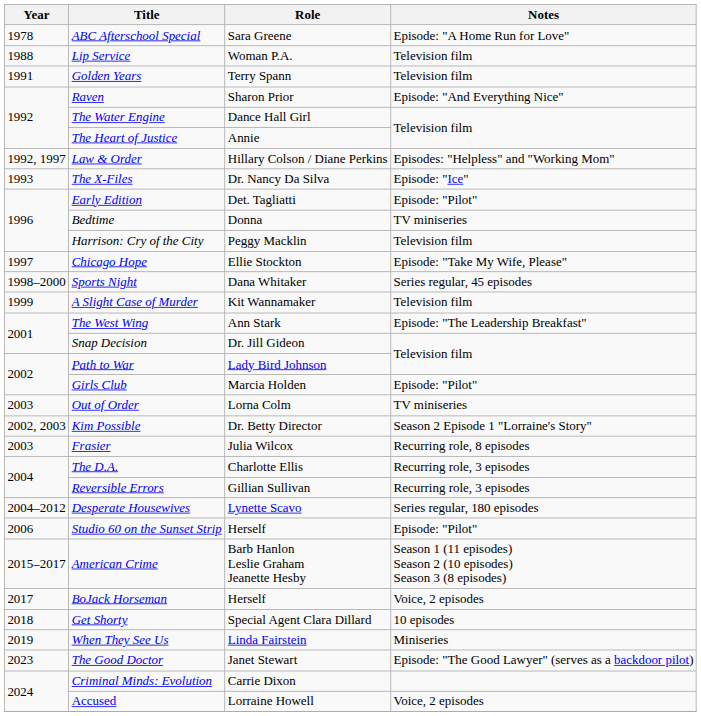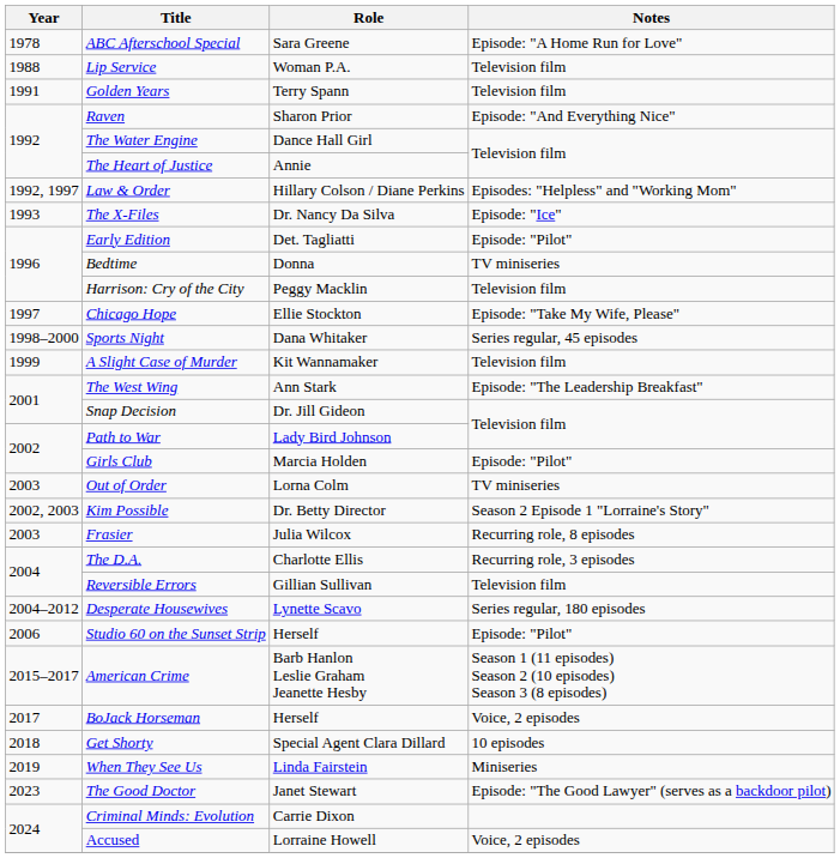 <table class="wikitable sortable">
 <tr>
 <th>Year</th>
 <th>Title</th>
 <th>Role</th>
 <th class="unsortable">Notes</th>
 </tr>
 <tr>
 <td>1978</td>
 <td><em><a href='#'>ABC Afterschool Special</a></em></td>
 <td>Sara Greene</td>
 <td>Episode: "A Home Run for Love"</td>
 </tr>
 <tr>
 <td>1988</td>
 <td><em><a href='#'>Lip Service</a></em></td>
 <td>Woman P.A.</td>
 <td>Television film</td>
 </tr>
 <tr>
 <td>1991</td>
 <td><em><a href='#'>Golden Years</a></em></td>
 <td>Terry Spann</td>
 <td>Television film</td>
 </tr>
 <tr>
 <td rowspan="3">1992</td>
 <td><em><a href='#'>Raven</a></em></td>
 <td>Sharon Prior</td>
 <td>Episode: "And Everything Nice"</td>
 </tr>
 <tr>
 <td><em><a href='#'>The Water Engine</a></em></td>
 <td>Dance Hall Girl</td>
 <td rowspan="2">Television film</td>
 </tr>
 <tr>
 <td><em><a href='#'>The Heart of Justice</a></em></td>
 <td>Annie</td>
 </tr>
 <tr>
 <td>1992, 1997</td>
 <td><em><a href='#'>Law & Order</a></em></td>
 <td>Hillary Colson / Diane Perkins</td>
 <td>Episodes: "Helpless" and "Working Mom"</td>
 </tr>
 <tr>
 <td>1993</td>
 <td><em><a href='#'>The X-Files</a></em></td>
 <td>Dr. Nancy Da Silva</td>
 <td>Episode: "<a href='#'>Ice</a>"</td>
 </tr>
 <tr>
 <td rowspan="3">1996</td>
 <td><em><a href='#'>Early Edition</a></em></td>
 <td>Det. Tagliatti</td>
 <td>Episode: "Pilot"</td>
 </tr>
 <tr>
 <td><em>Bedtime</em></td>
 <td>Donna</td>
 <td>TV miniseries</td>
 </tr>
 <tr>
 <td><em>Harrison: Cry of the City</em></td>
 <td>Peggy Macklin</td>
 <td>Television film</td>
 </tr>
 <tr>
 <td>1997</td>
 <td><em><a href='#'>Chicago Hope</a></em></td>
 <td>Ellie Stockton</td>
 <td>Episode: "Take My Wife, Please"</td>
 </tr>
 <tr>
 <td>1998–2000</td>
 <td><em><a href='#'>Sports Night</a></em></td>
 <td>Dana Whitaker</td>
 <td>Series regular, 45 episodes</td>
 </tr>
 <tr>
 <td>1999</td>
 <td><em><a href='#'>A Slight Case of Murder</a></em></td>
 <td>Kit Wannamaker</td>
 <td>Television film</td>
 </tr>
 <tr>
 <td rowspan="2">2001</td>
 <td><em><a href='#'>The West Wing</a></em></td>
 <td>Ann Stark</td>
 <td>Episode: "The Leadership Breakfast"</td>
 </tr>
 <tr>
 <td><em>Snap Decision</em></td>
 <td>Dr. Jill Gideon</td>
 <td rowspan="2">Television film</td>
 </tr>
 <tr>
 <td rowspan="2">2002</td>
 <td><em><a href='#'>Path to War</a></em></td>
 <td><a href='#'>Lady Bird Johnson</a></td>
 </tr>
 <tr>
 <td><em><a href='#'>Girls Club</a></em></td>
 <td>Marcia Holden</td>
 <td>Episode: "Pilot"</td>
 </tr>
 <tr>
 <td>2003</td>
 <td><em><a href='#'>Out of Order</a></em></td>
 <td>Lorna Colm</td>
 <td>TV miniseries</td>
 </tr>
 <tr>
 <td>2002, 2003</td>
 <td><em><a href='#'>Kim Possible</a></em></td>
 <td>Dr. Betty Director</td>
 <td>Season 2 Episode 1 "Lorraine's Story"</td>
 </tr>
 <tr>
 <td>2003</td>
 <td><em><a href='#'>Frasier</a></em></td>
 <td>Julia Wilcox</td>
 <td>Recurring role, 8 episodes</td>
 </tr>
 <tr>
 <td rowspan="2">2004</td>
 <td><em><a href='#'>The D.A.</a></em></td>
 <td>Charlotte Ellis</td>
 <td>Recurring role, 3 episodes</td>
 </tr>
 <tr>
 <td><em><a href='#'>Reversible Errors</a></em></td>
 <td>Gillian Sullivan</td>
-<td>Recurring role, 3 episodes</td>
+<td>Television film</td>
 </tr>
 <tr>
 <td>2004–2012</td>
 <td><em><a href='#'>Desperate Housewives</a></em></td>
 <td><a href='#'>Lynette Scavo</a></td>
 <td>Series regular, 180 episodes</td>
 </tr>
 <tr>
 <td>2006</td>
 <td><em><a href='#'>Studio 60 on the Sunset Strip</a></em></td>
 <td>Herself</td>
 <td>Episode: "Pilot"</td>
 </tr>
 <tr>
 <td>2015–2017</td>
 <td><em><a href='#'>American Crime</a></em></td>
 <td>Barb Hanlon<br>Leslie Graham<br>Jeanette Hesby</td>
 <td>Season 1 (11 episodes) <br> Season 2 (10 episodes) <br> Season 3 (8 episodes)</td>
 </tr>
 <tr>
 <td>2017</td>
 <td><em><a href='#'>BoJack Horseman</a></em></td>
 <td>Herself</td>
 <td>Voice, 2 episodes</td>
 </tr>
 <tr>
 <td>2018</td>
 <td><em><a href='#'>Get Shorty</a></em></td>
 <td>Special Agent Clara Dillard</td>
 <td>10 episodes</td>
 </tr>
 <tr>
 <td>2019</td>
 <td><em><a href='#'>When They See Us</a></em></td>
 <td><a href='#'>Linda Fairstein</a></td>
 <td>Miniseries</td>
 </tr>
 <tr>
 <td>2023</td>
 <td><em><a href='#'>The Good Doctor</a></em></td>
 <td>Janet Stewart</td>
 <td>Episode: "The Good Lawyer" (serves as a <a href='#'>backdoor pilot</a>)</td>
 </tr>
 <tr>
 <td rowspan="2">2024</td>
 <td><em><a href='#'>Criminal Minds: Evolution</a></em></td>
 <td>Carrie Dixon</td>
 </tr>
 <tr>
 <td><em><a href='#'></em>Accused<em></a></em></td>
 <td>Lorraine Howell</td>
 <td>Voice, 2 episodes</td>
 </tr>
 <tr>
 </tr>
 </table>
